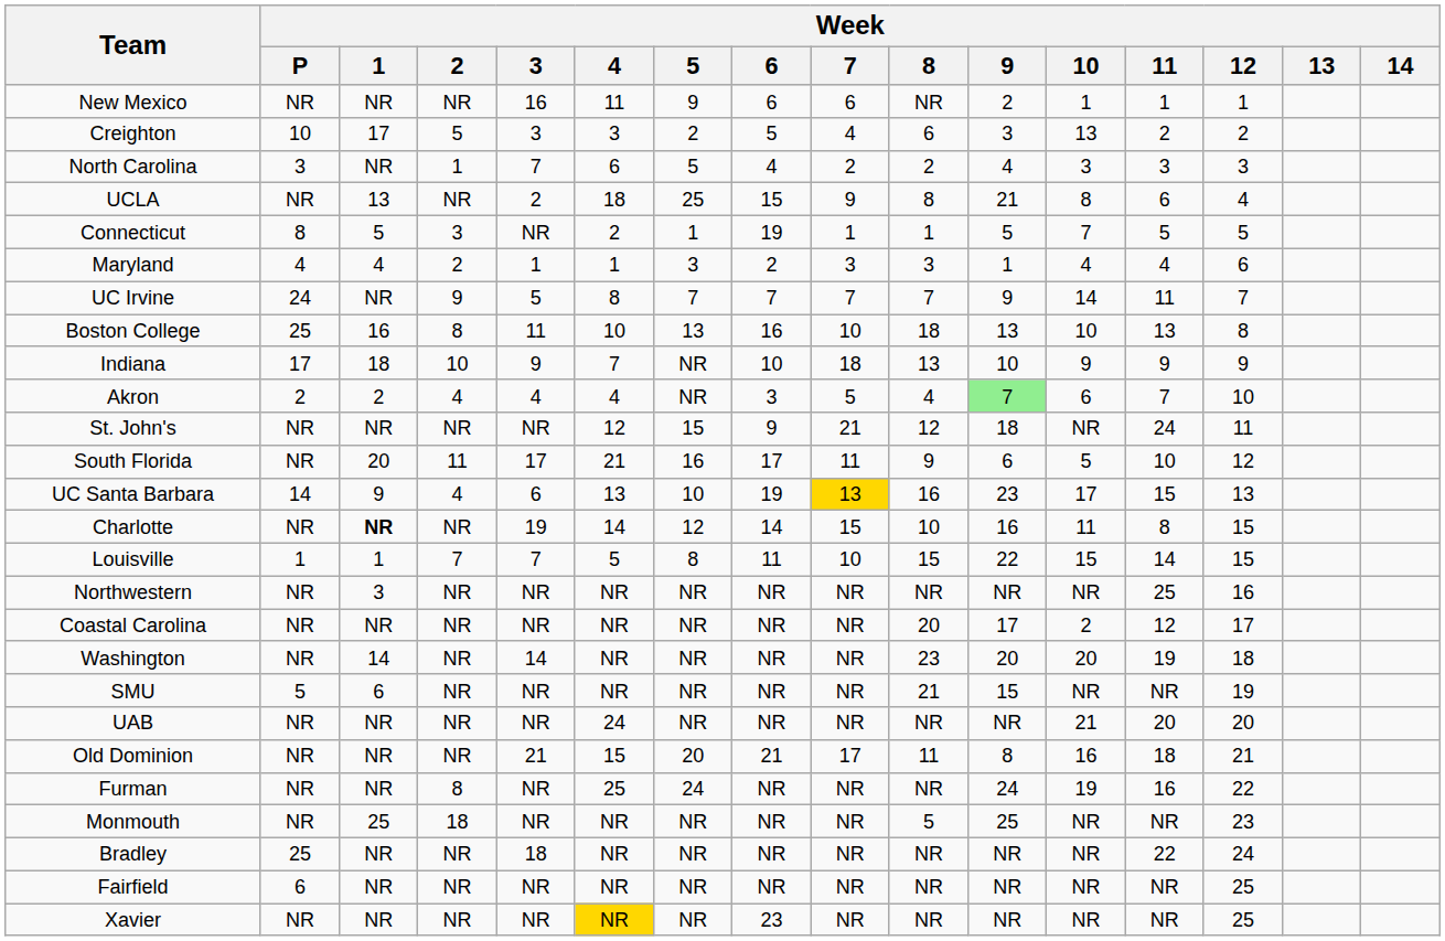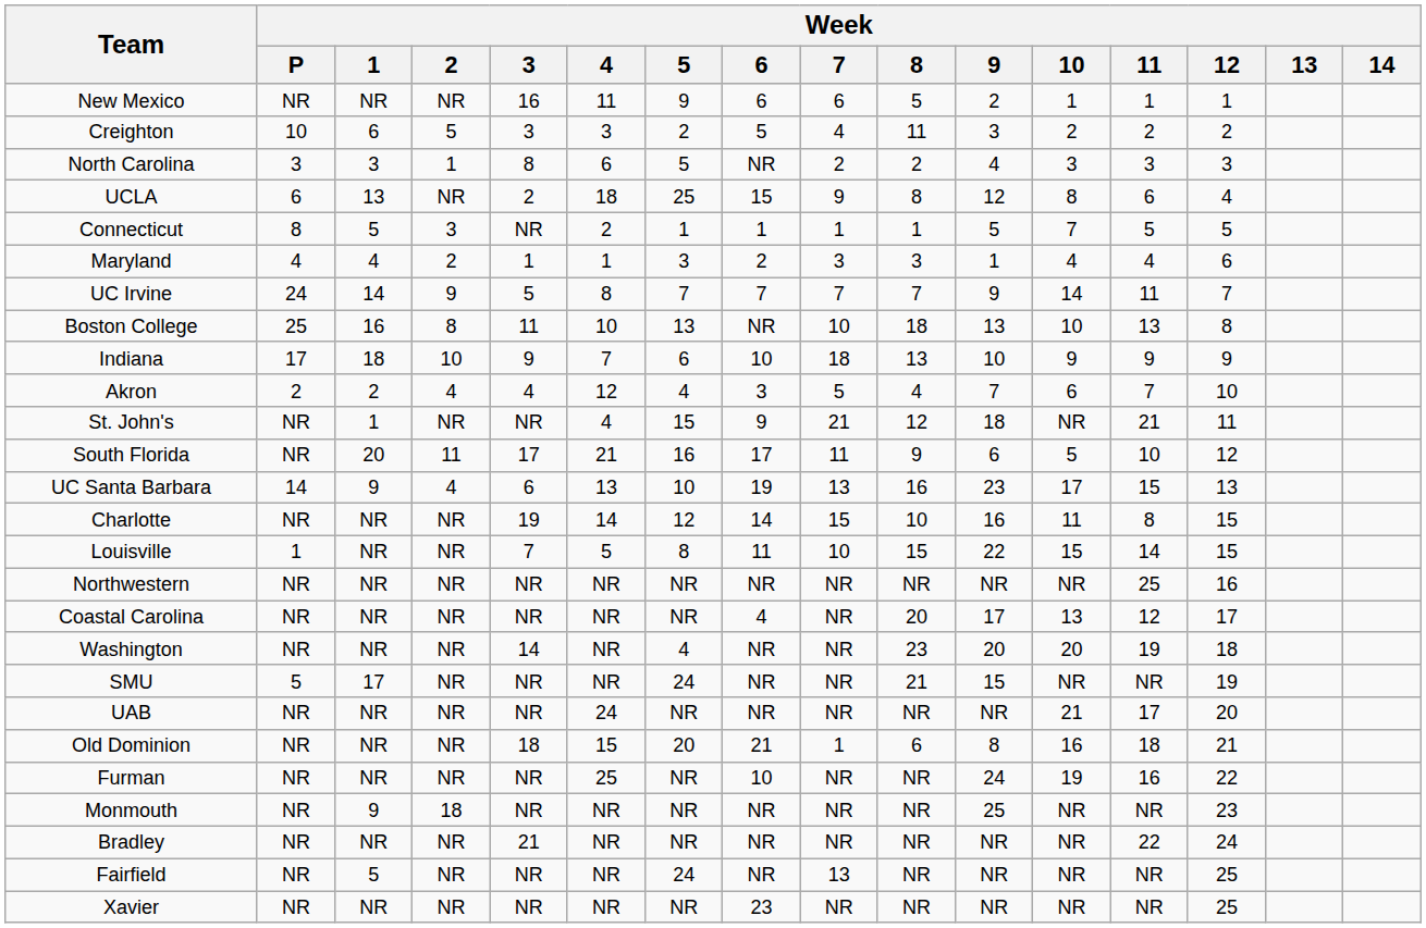 <table class="wikitable sortable" style="text-align:center;">
 <tr>
 <th width="10.4%" class="unsortable" rowspan="2">Team</th>
 <th width="89.6%" class="unsortable" colspan="15">Week</th>
 </tr>
 <tr style="background-color:#CCCCCC; font-size: 90%">
 <th width="3.2%" class="sortable">P</th>
 <th width="3.2%">1</th>
 <th width="3.2%">2</th>
 <th width="3.2%">3</th>
 <th width="3.2%">4</th>
 <th width="3.2%">5</th>
 <th width="3.2%">6</th>
 <th width="3.2%">7</th>
 <th width="3.2%">8</th>
 <th width="3.2%">9</th>
 <th width="3.2%">10</th>
 <th width="3.2%">11</th>
 <th width="3.2%">12</th>
 <th width="3.2%">13</th>
 <th width="3.2%">14</th>
 </tr>
 <tr style="font-size: 75%">
 <td>New Mexico</td>
 <td>NR</td>
 <td>NR</td>
 <td>NR</td>
 <td>16</td>
 <td>11</td>
 <td>9</td>
 <td>6</td>
 <td>6</td>
-<td>NR</td>
+<td>5</td>
 <td>2</td>
 <td>1</td>
 <td>1</td>
 <td>1</td>
 <td></td>
 <td></td>
 </tr>
 <tr style="font-size: 75%">
 <td>Creighton</td>
 <td>10</td>
-<td>17</td>
+<td>6</td>
 <td>5</td>
 <td>3</td>
 <td>3</td>
 <td>2</td>
 <td>5</td>
 <td>4</td>
-<td>6</td>
+<td>11</td>
 <td>3</td>
-<td>13</td>
+<td>2</td>
 <td>2</td>
 <td>2</td>
 <td></td>
 <td></td>
 </tr>
 <tr style="font-size: 75%">
 <td>North Carolina</td>
 <td>3</td>
-<td>NR</td>
+<td>3</td>
 <td>1</td>
-<td>7</td>
+<td>8</td>
 <td>6</td>
 <td>5</td>
-<td>4</td>
+<td>NR</td>
 <td>2</td>
 <td>2</td>
 <td>4</td>
 <td>3</td>
 <td>3</td>
 <td>3</td>
 <td></td>
 <td></td>
 </tr>
 <tr style="font-size: 75%">
 <td>UCLA</td>
-<td>NR</td>
+<td>6</td>
 <td>13</td>
 <td>NR</td>
 <td>2</td>
 <td>18</td>
 <td>25</td>
 <td>15</td>
 <td>9</td>
 <td>8</td>
-<td>21</td>
+<td>12</td>
 <td>8</td>
 <td>6</td>
 <td>4</td>
 <td></td>
 <td></td>
 </tr>
 <tr style="font-size: 75%">
 <td>Connecticut</td>
 <td>8</td>
 <td>5</td>
 <td>3</td>
 <td>NR</td>
 <td>2</td>
 <td>1</td>
-<td>19</td>
+<td>1</td>
 <td>1</td>
 <td>1</td>
 <td>5</td>
 <td>7</td>
 <td>5</td>
 <td>5</td>
 <td></td>
 <td></td>
 </tr>
 <tr style="font-size: 75%">
 <td>Maryland</td>
 <td>4</td>
 <td>4</td>
 <td>2</td>
 <td>1</td>
 <td>1</td>
 <td>3</td>
 <td>2</td>
 <td>3</td>
 <td>3</td>
 <td>1</td>
 <td>4</td>
 <td>4</td>
 <td>6</td>
 <td></td>
 <td></td>
 </tr>
 <tr style="font-size: 75%">
 <td>UC Irvine</td>
 <td>24</td>
-<td>NR</td>
+<td>14</td>
 <td>9</td>
 <td>5</td>
 <td>8</td>
 <td>7</td>
 <td>7</td>
 <td>7</td>
 <td>7</td>
 <td>9</td>
 <td>14</td>
 <td>11</td>
 <td>7</td>
 <td></td>
 <td></td>
 </tr>
 <tr style="font-size: 75%">
 <td>Boston College</td>
 <td>25</td>
 <td>16</td>
 <td>8</td>
 <td>11</td>
 <td>10</td>
 <td>13</td>
-<td>16</td>
+<td>NR</td>
 <td>10</td>
 <td>18</td>
 <td>13</td>
 <td>10</td>
 <td>13</td>
 <td>8</td>
 <td></td>
 <td></td>
 </tr>
 <tr style="font-size: 75%">
 <td>Indiana</td>
 <td>17</td>
 <td>18</td>
 <td>10</td>
 <td>9</td>
 <td>7</td>
-<td>NR</td>
+<td>6</td>
 <td>10</td>
 <td>18</td>
 <td>13</td>
 <td>10</td>
 <td>9</td>
 <td>9</td>
 <td>9</td>
 <td></td>
 <td></td>
 </tr>
 <tr style="font-size: 75%">
 <td>Akron</td>
 <td>2</td>
 <td>2</td>
 <td>4</td>
 <td>4</td>
+<td>12</td>
 <td>4</td>
-<td>NR</td>
 <td>3</td>
 <td>5</td>
 <td>4</td>
-<td style="background: lightgreen;">7</td>
+<td>7</td>
 <td>6</td>
 <td>7</td>
 <td>10</td>
 <td></td>
 <td></td>
 </tr>
 <tr style="font-size: 75%">
 <td>St. John's</td>
 <td>NR</td>
+<td>1</td>
 <td>NR</td>
 <td>NR</td>
-<td>NR</td>
-<td>12</td>
+<td>4</td>
 <td>15</td>
 <td>9</td>
 <td>21</td>
 <td>12</td>
 <td>18</td>
 <td>NR</td>
-<td>24</td>
+<td>21</td>
 <td>11</td>
 <td></td>
 <td></td>
 </tr>
 <tr style="font-size: 75%">
 <td>South Florida</td>
 <td>NR</td>
 <td>20</td>
 <td>11</td>
 <td>17</td>
 <td>21</td>
 <td>16</td>
 <td>17</td>
 <td>11</td>
 <td>9</td>
 <td>6</td>
 <td>5</td>
 <td>10</td>
 <td>12</td>
 <td></td>
 <td></td>
 </tr>
 <tr style="font-size: 75%">
 <td>UC Santa Barbara</td>
 <td>14</td>
 <td>9</td>
 <td>4</td>
 <td>6</td>
 <td>13</td>
 <td>10</td>
 <td>19</td>
-<td style="background: gold;">13</td>
+<td>13</td>
 <td>16</td>
 <td>23</td>
 <td>17</td>
 <td>15</td>
 <td>13</td>
 <td></td>
 <td></td>
 </tr>
 <tr style="font-size: 75%">
 <td>Charlotte</td>
 <td>NR</td>
-<td><strong>NR</strong></td>
+<td>NR</td>
 <td>NR</td>
 <td>19</td>
 <td>14</td>
 <td>12</td>
 <td>14</td>
 <td>15</td>
 <td>10</td>
 <td>16</td>
 <td>11</td>
 <td>8</td>
 <td>15</td>
 <td></td>
 <td></td>
 </tr>
 <tr style="font-size: 75%">
 <td>Louisville</td>
 <td>1</td>
-<td>1</td>
-<td>7</td>
+<td>NR</td>
+<td>NR</td>
 <td>7</td>
 <td>5</td>
 <td>8</td>
 <td>11</td>
 <td>10</td>
 <td>15</td>
 <td>22</td>
 <td>15</td>
 <td>14</td>
 <td>15</td>
 <td></td>
 <td></td>
 </tr>
 <tr style="font-size: 75%">
 <td>Northwestern</td>
 <td>NR</td>
-<td>3</td>
+<td>NR</td>
 <td>NR</td>
 <td>NR</td>
 <td>NR</td>
 <td>NR</td>
 <td>NR</td>
 <td>NR</td>
 <td>NR</td>
 <td>NR</td>
 <td>NR</td>
 <td>25</td>
 <td>16</td>
 <td></td>
 <td></td>
 </tr>
 <tr style="font-size: 75%">
 <td>Coastal Carolina</td>
 <td>NR</td>
 <td>NR</td>
 <td>NR</td>
 <td>NR</td>
 <td>NR</td>
 <td>NR</td>
-<td>NR</td>
+<td>4</td>
 <td>NR</td>
 <td>20</td>
 <td>17</td>
-<td>2</td>
+<td>13</td>
 <td>12</td>
 <td>17</td>
 <td></td>
 <td></td>
 </tr>
 <tr style="font-size: 75%">
 <td>Washington</td>
 <td>NR</td>
-<td>14</td>
+<td>NR</td>
 <td>NR</td>
 <td>14</td>
 <td>NR</td>
-<td>NR</td>
+<td>4</td>
 <td>NR</td>
 <td>NR</td>
 <td>23</td>
 <td>20</td>
 <td>20</td>
 <td>19</td>
 <td>18</td>
 <td></td>
 <td></td>
 </tr>
 <tr style="font-size: 75%">
 <td>SMU</td>
 <td>5</td>
-<td>6</td>
+<td>17</td>
 <td>NR</td>
 <td>NR</td>
 <td>NR</td>
-<td>NR</td>
+<td>24</td>
 <td>NR</td>
 <td>NR</td>
 <td>21</td>
 <td>15</td>
 <td>NR</td>
 <td>NR</td>
 <td>19</td>
 <td></td>
 <td></td>
 </tr>
 <tr style="font-size: 75%">
 <td>UAB</td>
 <td>NR</td>
 <td>NR</td>
 <td>NR</td>
 <td>NR</td>
 <td>24</td>
 <td>NR</td>
 <td>NR</td>
 <td>NR</td>
 <td>NR</td>
 <td>NR</td>
 <td>21</td>
-<td>20</td>
+<td>17</td>
 <td>20</td>
 <td></td>
 <td></td>
 </tr>
 <tr style="font-size: 75%">
 <td>Old Dominion</td>
 <td>NR</td>
 <td>NR</td>
 <td>NR</td>
-<td>21</td>
+<td>18</td>
 <td>15</td>
 <td>20</td>
 <td>21</td>
-<td>17</td>
-<td>11</td>
+<td>1</td>
+<td>6</td>
 <td>8</td>
 <td>16</td>
 <td>18</td>
 <td>21</td>
 <td></td>
 <td></td>
 </tr>
 <tr style="font-size: 75%">
 <td>Furman</td>
 <td>NR</td>
 <td>NR</td>
-<td>8</td>
+<td>NR</td>
 <td>NR</td>
 <td>25</td>
-<td>24</td>
 <td>NR</td>
+<td>10</td>
 <td>NR</td>
 <td>NR</td>
 <td>24</td>
 <td>19</td>
 <td>16</td>
 <td>22</td>
 <td></td>
 <td></td>
 </tr>
 <tr style="font-size: 75%">
 <td>Monmouth</td>
 <td>NR</td>
-<td>25</td>
+<td>9</td>
 <td>18</td>
 <td>NR</td>
 <td>NR</td>
 <td>NR</td>
 <td>NR</td>
 <td>NR</td>
-<td>5</td>
+<td>NR</td>
 <td>25</td>
 <td>NR</td>
 <td>NR</td>
 <td>23</td>
 <td></td>
 <td></td>
 </tr>
 <tr style="font-size: 75%">
 <td>Bradley</td>
-<td>25</td>
 <td>NR</td>
 <td>NR</td>
-<td>18</td>
+<td>NR</td>
+<td>21</td>
 <td>NR</td>
 <td>NR</td>
 <td>NR</td>
 <td>NR</td>
 <td>NR</td>
 <td>NR</td>
 <td>NR</td>
 <td>22</td>
 <td>24</td>
 <td></td>
 <td></td>
 </tr>
 <tr style="font-size: 75%">
 <td>Fairfield</td>
-<td>6</td>
+<td>NR</td>
+<td>5</td>
 <td>NR</td>
 <td>NR</td>
 <td>NR</td>
+<td>24</td>
 <td>NR</td>
-<td>NR</td>
-<td>NR</td>
-<td>NR</td>
+<td>13</td>
 <td>NR</td>
 <td>NR</td>
 <td>NR</td>
 <td>NR</td>
 <td>25</td>
 <td></td>
 <td></td>
 </tr>
 <tr style="font-size: 75%">
 <td>Xavier</td>
 <td>NR</td>
 <td>NR</td>
 <td>NR</td>
 <td>NR</td>
-<td style="background: gold;">NR</td>
+<td>NR</td>
 <td>NR</td>
 <td>23</td>
 <td>NR</td>
 <td>NR</td>
 <td>NR</td>
 <td>NR</td>
 <td>NR</td>
 <td>25</td>
 <td></td>
 <td><br></td>
 </tr>
 </table>
